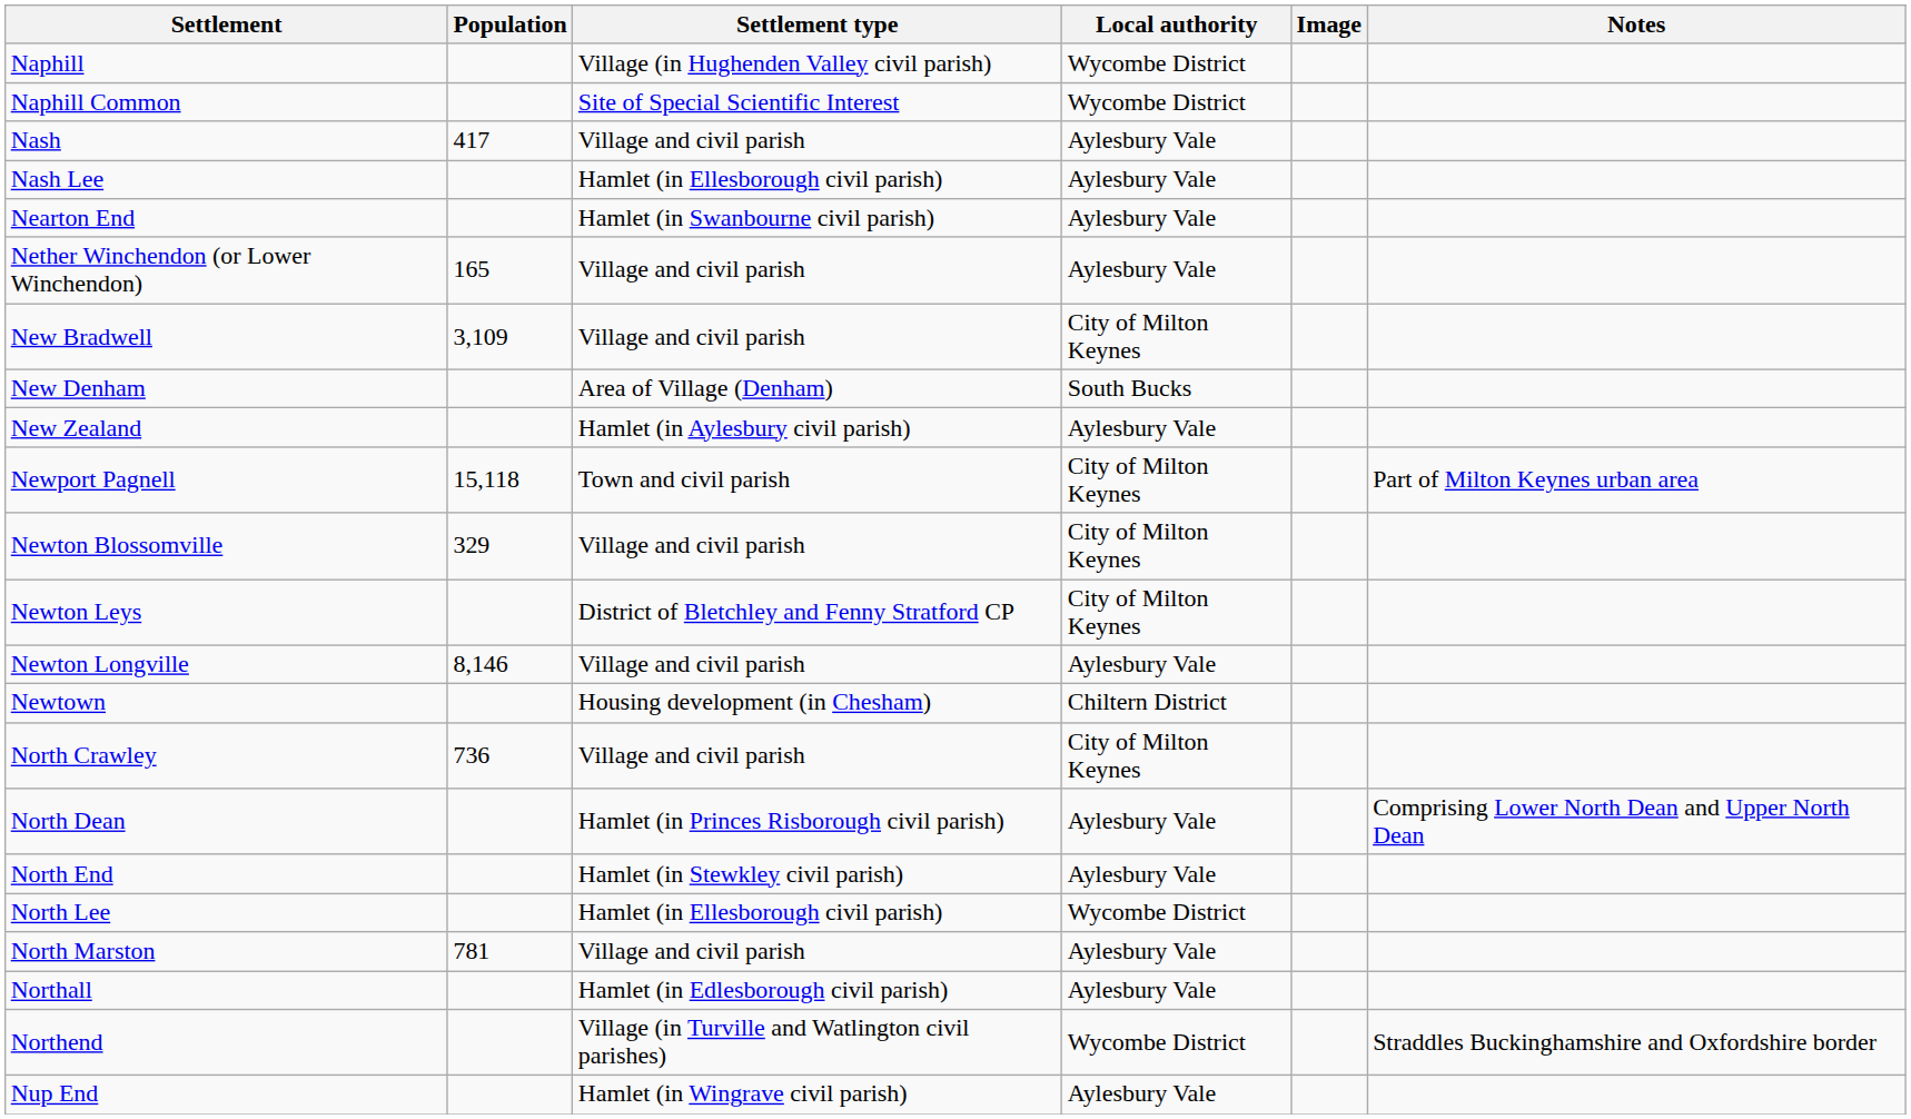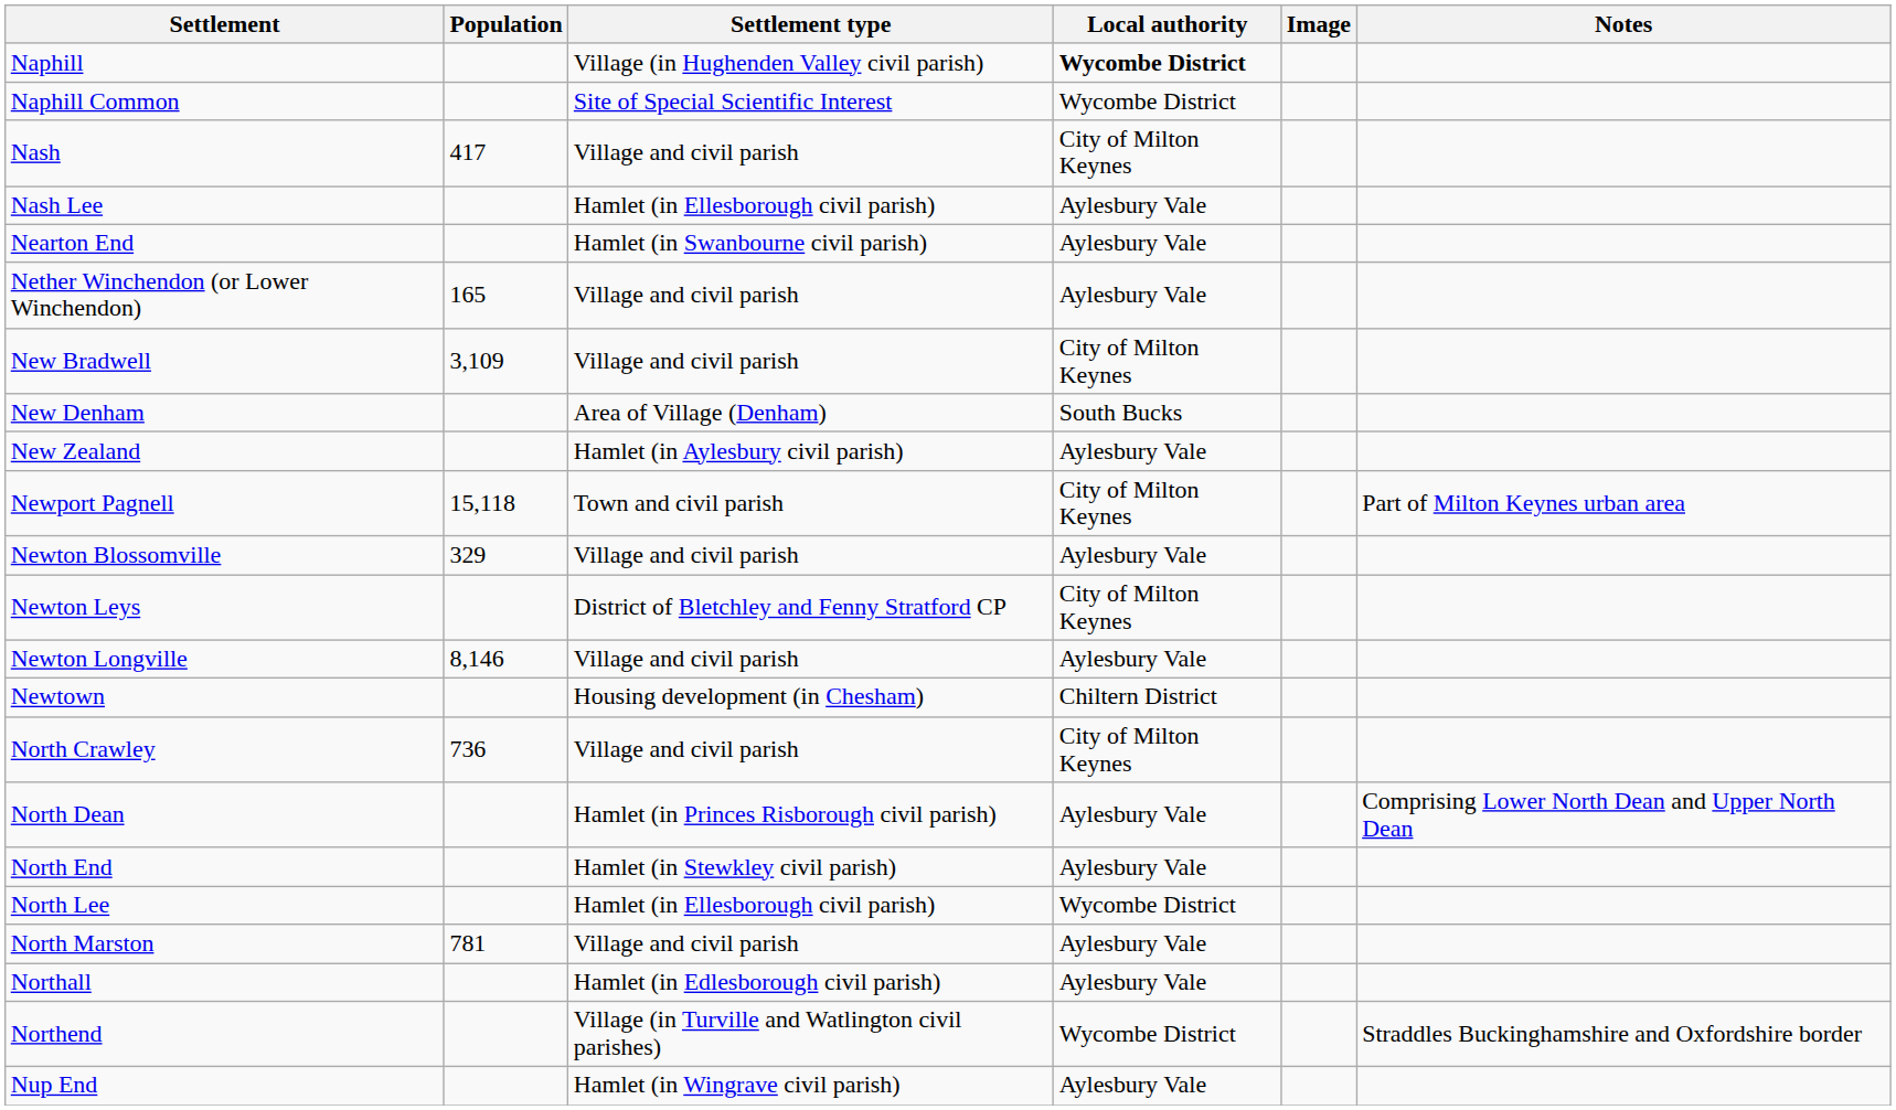 <table class="wikitable sortable">
 <tr>
 <th style="font-weight: bold;">Settlement</th>
 <th style="font-weight: bold;">Population</th>
 <th style="font-weight: bold;">Settlement type</th>
 <th style="font-weight: bold;">Local authority</th>
 <th style="font-weight: bold;">Image</th>
 <th style="font-weight: bold;">Notes</th>
 </tr>
 <tr>
 <td><a href='#'>Naphill</a></td>
 <td></td>
 <td>Village (in <a href='#'>Hughenden Valley</a> civil parish)</td>
-<td>Wycombe District</td>
+<td><strong>Wycombe District</strong></td>
 <td></td>
 <td></td>
 </tr>
 <tr>
 <td><a href='#'>Naphill Common</a></td>
 <td></td>
 <td><a href='#'>Site of Special Scientific Interest</a></td>
 <td>Wycombe District</td>
 <td></td>
 <td></td>
 </tr>
 <tr>
 <td><a href='#'>Nash</a></td>
 <td>417</td>
 <td>Village and civil parish</td>
-<td>Aylesbury Vale</td>
+<td>City of Milton Keynes</td>
 <td></td>
 <td></td>
 </tr>
 <tr>
 <td><a href='#'>Nash Lee</a></td>
 <td></td>
 <td>Hamlet (in <a href='#'>Ellesborough</a> civil parish)</td>
 <td>Aylesbury Vale</td>
 <td></td>
 <td></td>
 </tr>
 <tr>
 <td><a href='#'>Nearton End</a></td>
 <td></td>
 <td>Hamlet (in <a href='#'>Swanbourne</a> civil parish)</td>
 <td>Aylesbury Vale</td>
 <td></td>
 <td></td>
 </tr>
 <tr>
 <td><a href='#'>Nether Winchendon</a> (or Lower Winchendon)</td>
 <td>165</td>
 <td>Village and civil parish</td>
 <td>Aylesbury Vale</td>
 <td></td>
 <td></td>
 </tr>
 <tr>
 <td><a href='#'>New Bradwell</a></td>
 <td>3,109</td>
 <td>Village and civil parish</td>
 <td>City of Milton Keynes</td>
 <td></td>
 <td></td>
 </tr>
 <tr>
 <td><a href='#'>New Denham</a></td>
 <td></td>
 <td>Area of Village (<a href='#'>Denham</a>)</td>
 <td>South Bucks</td>
 <td></td>
 <td></td>
 </tr>
 <tr>
 <td><a href='#'>New Zealand</a></td>
 <td></td>
 <td>Hamlet (in <a href='#'>Aylesbury</a> civil parish)</td>
 <td>Aylesbury Vale</td>
 <td></td>
 <td></td>
 </tr>
 <tr>
 <td><a href='#'>Newport Pagnell</a></td>
 <td>15,118</td>
 <td>Town and civil parish</td>
 <td>City of Milton Keynes</td>
 <td></td>
 <td>Part of <a href='#'>Milton Keynes urban area</a></td>
 </tr>
 <tr>
 <td><a href='#'>Newton Blossomville</a></td>
 <td>329</td>
 <td>Village and civil parish</td>
-<td>City of Milton Keynes</td>
+<td>Aylesbury Vale</td>
 <td></td>
 <td></td>
 </tr>
 <tr>
 <td><a href='#'>Newton Leys</a></td>
 <td></td>
 <td>District of <a href='#'>Bletchley and Fenny Stratford</a> CP</td>
 <td>City of Milton Keynes</td>
 <td></td>
 <td></td>
 </tr>
 <tr>
 <td><a href='#'>Newton Longville</a></td>
 <td>8,146</td>
 <td>Village and civil parish</td>
 <td>Aylesbury Vale</td>
 <td></td>
 <td></td>
 </tr>
 <tr>
 <td><a href='#'>Newtown</a></td>
 <td></td>
 <td>Housing development (in <a href='#'>Chesham</a>)</td>
 <td>Chiltern District</td>
 <td></td>
 <td></td>
 </tr>
 <tr>
 <td><a href='#'>North Crawley</a></td>
 <td>736</td>
 <td>Village and civil parish</td>
 <td>City of Milton Keynes</td>
 <td></td>
 <td></td>
 </tr>
 <tr>
 <td><a href='#'>North Dean</a></td>
 <td></td>
 <td>Hamlet (in <a href='#'>Princes Risborough</a> civil parish)</td>
 <td>Aylesbury Vale</td>
 <td></td>
 <td>Comprising <a href='#'>Lower North Dean</a> and <a href='#'>Upper North Dean</a></td>
 </tr>
 <tr>
 <td><a href='#'>North End</a></td>
 <td></td>
 <td>Hamlet (in <a href='#'>Stewkley</a> civil parish)</td>
 <td>Aylesbury Vale</td>
 <td></td>
 <td></td>
 </tr>
 <tr>
 <td><a href='#'>North Lee</a></td>
 <td></td>
 <td>Hamlet (in <a href='#'>Ellesborough</a> civil parish)</td>
 <td>Wycombe District</td>
 <td></td>
 <td></td>
 </tr>
 <tr>
 <td><a href='#'>North Marston</a></td>
 <td>781</td>
 <td>Village and civil parish</td>
 <td>Aylesbury Vale</td>
 <td></td>
 <td></td>
 </tr>
 <tr>
 <td><a href='#'>Northall</a></td>
 <td></td>
 <td>Hamlet (in <a href='#'>Edlesborough</a> civil parish)</td>
 <td>Aylesbury Vale</td>
 <td></td>
 <td></td>
 </tr>
 <tr>
 <td><a href='#'>Northend</a></td>
 <td></td>
 <td>Village (in <a href='#'>Turville</a> and Watlington civil parishes)</td>
 <td>Wycombe District</td>
 <td></td>
 <td>Straddles Buckinghamshire and Oxfordshire border</td>
 </tr>
 <tr>
 <td><a href='#'>Nup End</a></td>
 <td></td>
 <td>Hamlet (in <a href='#'>Wingrave</a> civil parish)</td>
 <td>Aylesbury Vale</td>
 <td></td>
 <td></td>
 </tr>
 </table>
